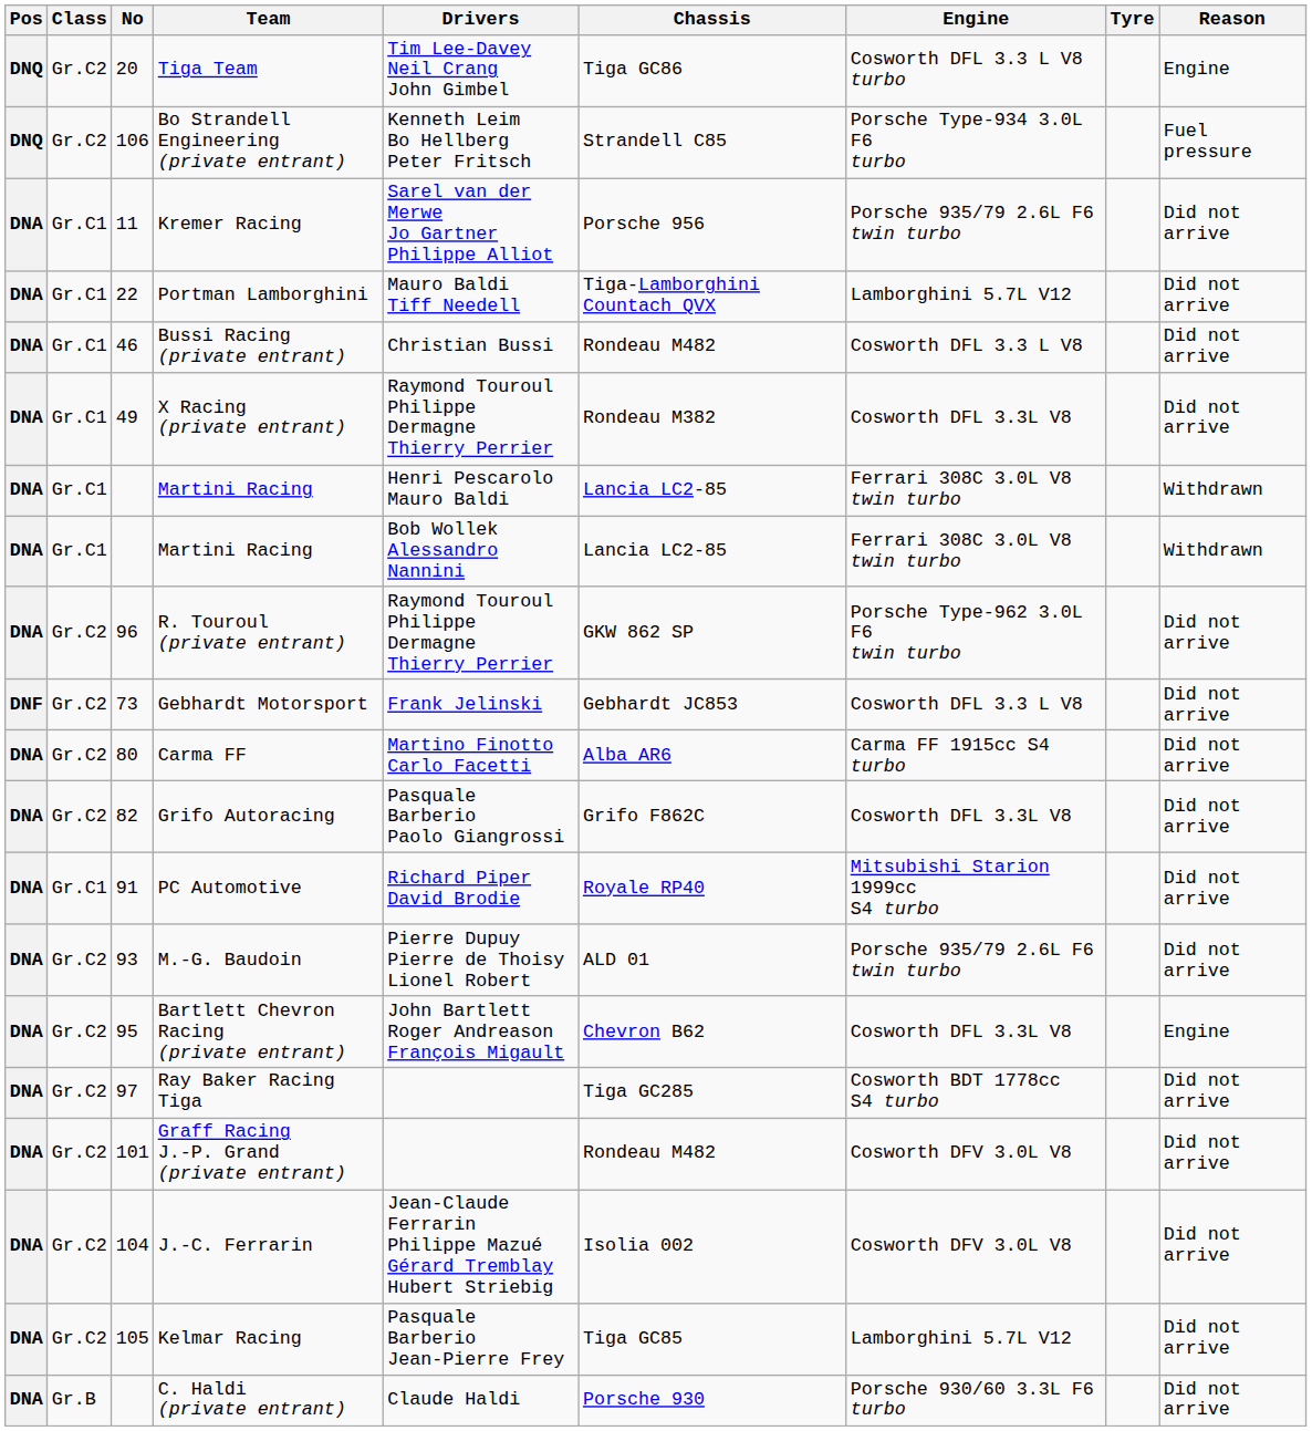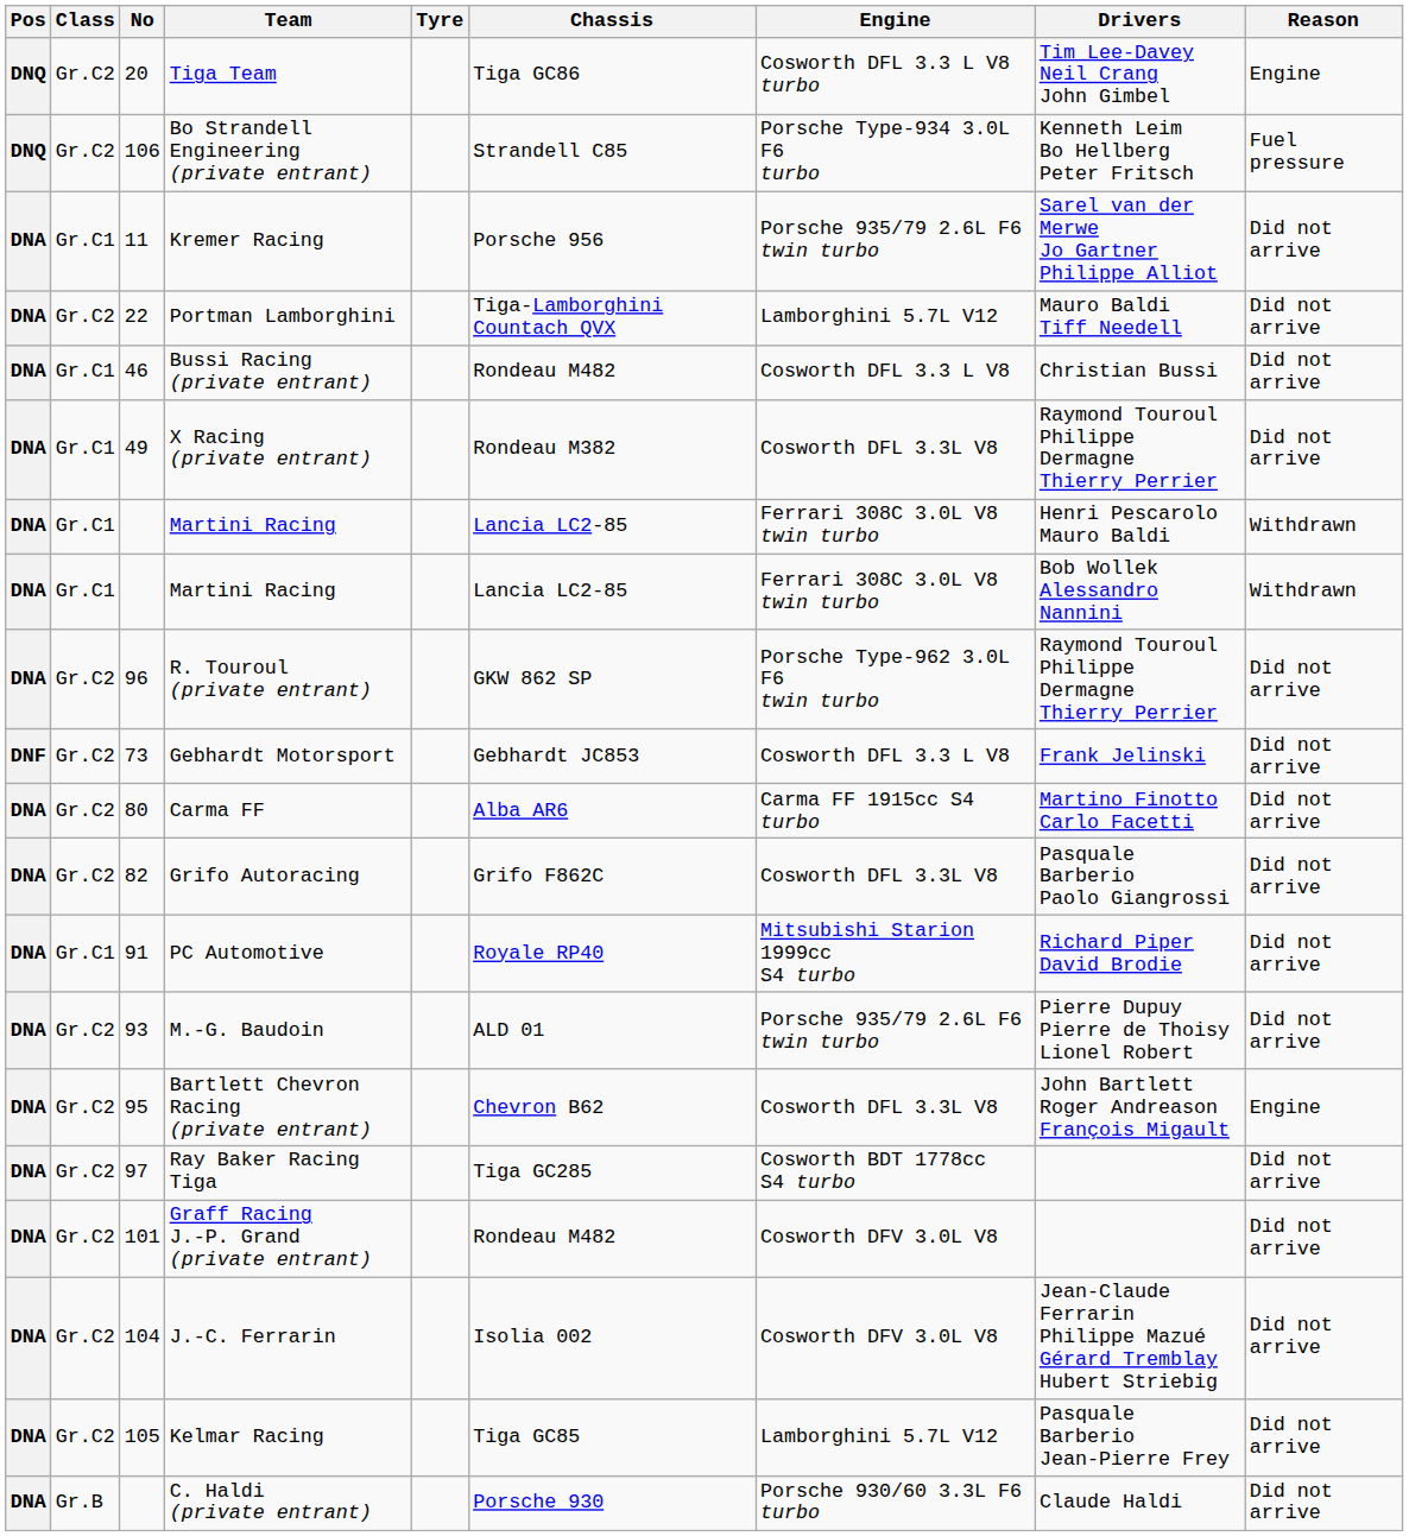 <table class="wikitable" style="font-size: 95%;">
 <tr>
 <th>Pos</th>
 <th>Class</th>
 <th>No</th>
 <th>Team</th>
-<th>Drivers</th>
+<th>Tyre</th>
 <th>Chassis</th>
 <th>Engine</th>
-<th>Tyre</th>
+<th>Drivers</th>
 <th>Reason</th>
 </tr>
 <tr>
 <th>DNQ</th>
 <td>Gr.C2</td>
 <td>20</td>
 <td> <a href='#'>Tiga Team</a></td>
-<td> <a href='#'>Tim Lee-Davey</a><br> <a href='#'>Neil Crang</a><br> John Gimbel</td>
+<td></td>
 <td>Tiga GC86</td>
 <td>Cosworth DFL 3.3 L V8 <em>turbo</em></td>
-<td></td>
+<td> <a href='#'>Tim Lee-Davey</a><br> <a href='#'>Neil Crang</a><br> John Gimbel</td>
 <td>Engine</td>
 </tr>
 <tr>
 <th>DNQ</th>
 <td>Gr.C2</td>
 <td>106</td>
 <td> Bo Strandell Engineering<br><em>(private entrant)</em></td>
-<td> Kenneth Leim<br> Bo Hellberg<br> Peter Fritsch</td>
+<td></td>
 <td>Strandell C85</td>
 <td>Porsche Type-934 3.0L F6<br><em>turbo</em></td>
-<td></td>
+<td> Kenneth Leim<br> Bo Hellberg<br> Peter Fritsch</td>
 <td>Fuel pressure</td>
 </tr>
 <tr>
 <th>DNA</th>
 <td>Gr.C1</td>
 <td>11</td>
 <td> Kremer Racing</td>
-<td> <a href='#'>Sarel van der Merwe</a><br> <a href='#'>Jo Gartner</a><br> <a href='#'>Philippe Alliot</a></td>
+<td></td>
 <td>Porsche 956</td>
 <td>Porsche 935/79 2.6L F6<br><em>twin turbo</em></td>
-<td></td>
+<td> <a href='#'>Sarel van der Merwe</a><br> <a href='#'>Jo Gartner</a><br> <a href='#'>Philippe Alliot</a></td>
 <td>Did not arrive</td>
 </tr>
 <tr>
 <th>DNA</th>
-<td>Gr.C1</td>
+<td>Gr.C2</td>
 <td>22</td>
 <td> Portman Lamborghini</td>
-<td> Mauro Baldi<br> <a href='#'>Tiff Needell</a></td>
+<td></td>
 <td>Tiga-<a href='#'>Lamborghini Countach QVX</a></td>
 <td>Lamborghini 5.7L V12</td>
-<td></td>
+<td> Mauro Baldi<br> <a href='#'>Tiff Needell</a></td>
 <td>Did not arrive</td>
 </tr>
 <tr>
 <th>DNA</th>
 <td>Gr.C1</td>
 <td>46</td>
 <td> Bussi Racing<br><em>(private entrant)</em></td>
-<td> Christian Bussi</td>
+<td></td>
 <td>Rondeau M482</td>
 <td>Cosworth DFL 3.3 L V8</td>
-<td></td>
+<td> Christian Bussi</td>
 <td>Did not arrive</td>
 </tr>
 <tr>
 <th>DNA</th>
 <td>Gr.C1</td>
 <td>49</td>
 <td> X Racing<br><em>(private entrant)</em></td>
-<td> Raymond Touroul<br> Philippe Dermagne<br> <a href='#'>Thierry Perrier</a></td>
+<td></td>
 <td>Rondeau M382</td>
 <td>Cosworth DFL 3.3L V8</td>
-<td></td>
+<td> Raymond Touroul<br> Philippe Dermagne<br> <a href='#'>Thierry Perrier</a></td>
 <td>Did not arrive</td>
 </tr>
 <tr>
 <th>DNA</th>
 <td>Gr.C1</td>
 <td></td>
 <td> <a href='#'>Martini Racing</a></td>
-<td> Henri Pescarolo<br> Mauro Baldi</td>
+<td></td>
 <td><a href='#'>Lancia LC2</a>-85</td>
 <td>Ferrari 308C 3.0L V8<br><em>twin turbo</em></td>
-<td></td>
+<td> Henri Pescarolo<br> Mauro Baldi</td>
 <td>Withdrawn</td>
 </tr>
 <tr>
 <th>DNA</th>
 <td>Gr.C1</td>
 <td></td>
 <td> Martini Racing</td>
-<td> Bob Wollek<br> <a href='#'>Alessandro Nannini</a></td>
+<td></td>
 <td>Lancia LC2-85</td>
 <td>Ferrari 308C 3.0L V8<br><em>twin turbo</em></td>
-<td></td>
+<td> Bob Wollek<br> <a href='#'>Alessandro Nannini</a></td>
 <td>Withdrawn</td>
 </tr>
 <tr>
 <th>DNA</th>
 <td>Gr.C2</td>
 <td>96</td>
 <td> R. Touroul <br><em>(private entrant)</em></td>
-<td> Raymond Touroul<br> Philippe Dermagne<br> <a href='#'>Thierry Perrier</a></td>
+<td></td>
 <td>GKW 862 SP</td>
 <td>Porsche Type-962 3.0L F6<br><em>twin turbo</em></td>
-<td></td>
+<td> Raymond Touroul<br> Philippe Dermagne<br> <a href='#'>Thierry Perrier</a></td>
 <td>Did not arrive</td>
 </tr>
 <tr>
 <th>DNF</th>
 <td>Gr.C2</td>
 <td>73</td>
 <td> Gebhardt Motorsport</td>
-<td> <a href='#'>Frank Jelinski</a></td>
+<td></td>
 <td>Gebhardt JC853</td>
 <td>Cosworth DFL 3.3 L V8</td>
-<td></td>
+<td> <a href='#'>Frank Jelinski</a></td>
 <td>Did not arrive</td>
 </tr>
 <tr>
 <th>DNA</th>
 <td>Gr.C2</td>
 <td>80</td>
 <td> Carma FF</td>
-<td> <a href='#'>Martino Finotto</a><br> <a href='#'>Carlo Facetti</a></td>
+<td></td>
 <td><a href='#'>Alba AR6</a></td>
 <td>Carma FF 1915cc S4 <em>turbo</em></td>
-<td></td>
+<td> <a href='#'>Martino Finotto</a><br> <a href='#'>Carlo Facetti</a></td>
 <td>Did not arrive</td>
 </tr>
 <tr>
 <th>DNA</th>
 <td>Gr.C2</td>
 <td>82</td>
 <td> Grifo Autoracing</td>
-<td> Pasquale Barberio<br> Paolo Giangrossi</td>
+<td></td>
 <td>Grifo F862C</td>
 <td>Cosworth DFL 3.3L V8</td>
-<td></td>
+<td> Pasquale Barberio<br> Paolo Giangrossi</td>
 <td>Did not arrive</td>
 </tr>
 <tr>
 <th>DNA</th>
 <td>Gr.C1</td>
 <td>91</td>
 <td> PC Automotive</td>
-<td> <a href='#'>Richard Piper</a><br> <a href='#'>David Brodie</a></td>
+<td></td>
 <td><a href='#'>Royale RP40</a></td>
 <td><a href='#'>Mitsubishi Starion</a> 1999cc<br> S4 <em>turbo</em></td>
-<td></td>
+<td> <a href='#'>Richard Piper</a><br> <a href='#'>David Brodie</a></td>
 <td>Did not arrive</td>
 </tr>
 <tr>
 <th>DNA</th>
 <td>Gr.C2</td>
 <td>93</td>
 <td> M.-G. Baudoin</td>
-<td> Pierre Dupuy<br> Pierre de Thoisy<br> Lionel Robert</td>
+<td></td>
 <td>ALD 01</td>
 <td>Porsche 935/79 2.6L F6<br><em>twin turbo</em></td>
-<td></td>
+<td> Pierre Dupuy<br> Pierre de Thoisy<br> Lionel Robert</td>
 <td>Did not arrive</td>
 </tr>
 <tr>
 <th>DNA</th>
 <td>Gr.C2</td>
 <td>95</td>
 <td> Bartlett Chevron Racing<br><em>(private entrant)</em></td>
-<td> John Bartlett<br> Roger Andreason<br> <a href='#'>François Migault</a></td>
+<td></td>
 <td><a href='#'>Chevron</a> B62</td>
 <td>Cosworth DFL 3.3L V8</td>
-<td></td>
+<td> John Bartlett<br> Roger Andreason<br> <a href='#'>François Migault</a></td>
 <td>Engine</td>
 </tr>
 <tr>
 <th>DNA</th>
 <td>Gr.C2</td>
 <td>97</td>
 <td> Ray Baker Racing Tiga</td>
 <td></td>
 <td>Tiga GC285</td>
 <td>Cosworth BDT 1778cc<br>S4 <em>turbo</em></td>
 <td></td>
 <td>Did not arrive</td>
 </tr>
 <tr>
 <th>DNA</th>
 <td>Gr.C2</td>
 <td>101</td>
 <td> <a href='#'>Graff Racing</a><br> J.-P. Grand<br><em>(private entrant)</em></td>
 <td></td>
 <td>Rondeau M482</td>
 <td>Cosworth DFV 3.0L V8</td>
 <td></td>
 <td>Did not arrive</td>
 </tr>
 <tr>
 <th>DNA</th>
 <td>Gr.C2</td>
 <td>104</td>
 <td> J.-C. Ferrarin</td>
-<td> Jean-Claude Ferrarin<br> Philippe Mazué<br> <a href='#'>Gérard Tremblay</a><br> Hubert Striebig</td>
+<td></td>
 <td>Isolia 002</td>
 <td>Cosworth DFV 3.0L V8</td>
-<td></td>
+<td> Jean-Claude Ferrarin<br> Philippe Mazué<br> <a href='#'>Gérard Tremblay</a><br> Hubert Striebig</td>
 <td>Did not arrive</td>
 </tr>
 <tr>
 <th>DNA</th>
 <td>Gr.C2</td>
 <td>105</td>
 <td> Kelmar Racing</td>
-<td> Pasquale Barberio<br> Jean-Pierre Frey</td>
+<td></td>
 <td>Tiga GC85</td>
 <td>Lamborghini 5.7L V12</td>
-<td></td>
+<td> Pasquale Barberio<br> Jean-Pierre Frey</td>
 <td>Did not arrive</td>
 </tr>
 <tr>
 <th>DNA</th>
 <td>Gr.B</td>
 <td></td>
 <td> C. Haldi<br><em>(private entrant)</em></td>
-<td> Claude Haldi</td>
+<td></td>
 <td><a href='#'>Porsche 930</a></td>
 <td>Porsche 930/60 3.3L F6 <em>turbo</em></td>
-<td></td>
+<td> Claude Haldi</td>
 <td>Did not arrive</td>
 </tr>
 </table>
